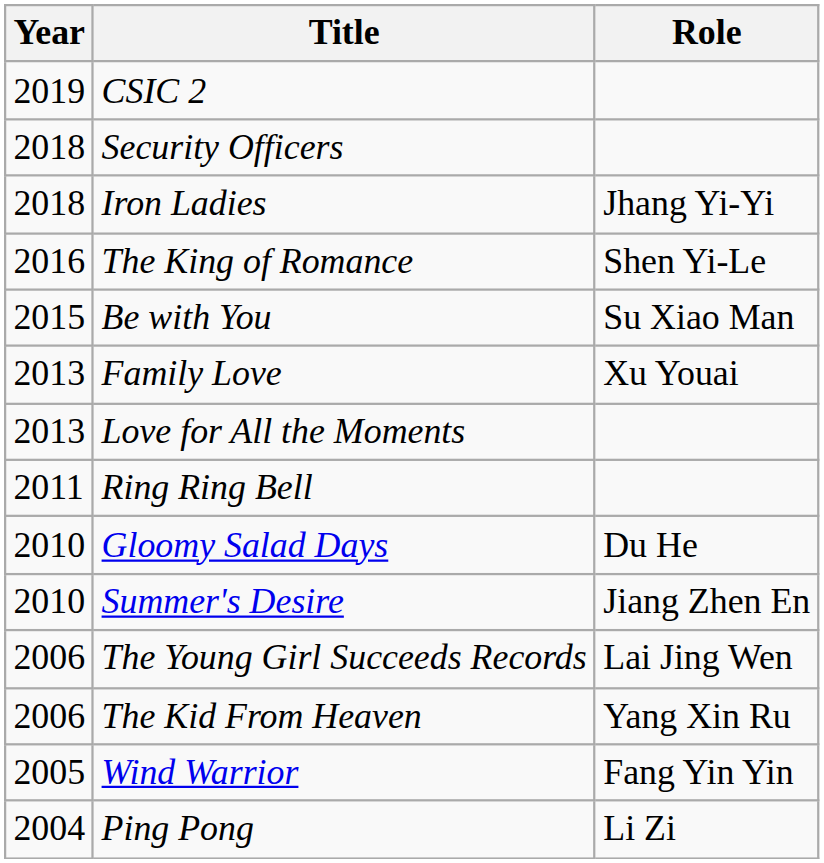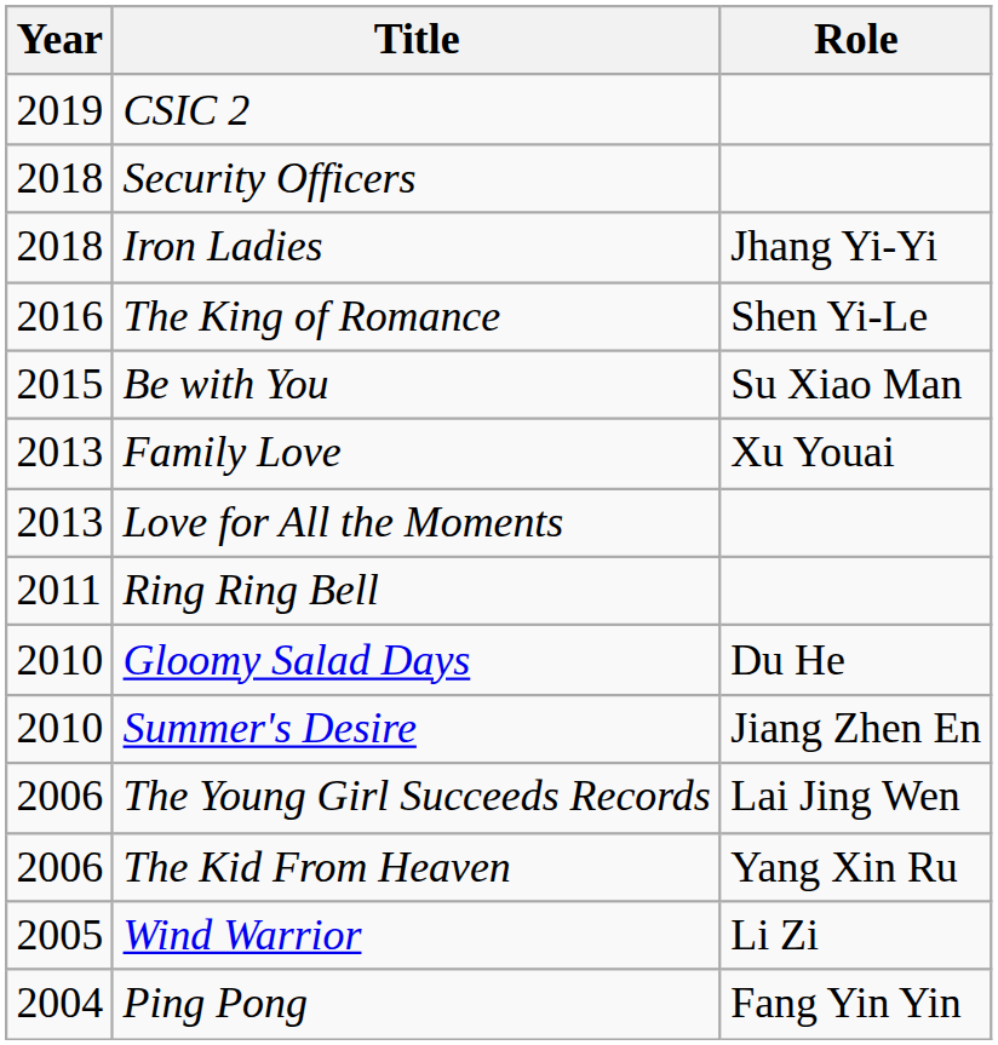 <table class="wikitable sortable">
 <tr>
 <th>Year</th>
 <th>Title</th>
 <th>Role</th>
 </tr>
 <tr>
 <td>2019</td>
 <td><em>CSIC 2</em></td>
 <td></td>
 </tr>
 <tr>
 <td>2018</td>
 <td><em>Security Officers </em></td>
 <td></td>
 </tr>
 <tr>
 <td>2018</td>
 <td><em>Iron Ladies</em></td>
 <td>Jhang Yi-Yi</td>
 </tr>
 <tr>
 <td>2016</td>
 <td><em>The King of Romance</em></td>
 <td>Shen Yi-Le</td>
 </tr>
 <tr>
 <td>2015</td>
 <td><em>Be with You</em></td>
 <td>Su Xiao Man</td>
 </tr>
 <tr>
 <td>2013</td>
 <td><em>Family Love</em></td>
 <td>Xu Youai</td>
 </tr>
 <tr>
 <td>2013</td>
 <td><em>Love for All the Moments</em></td>
 <td></td>
 </tr>
 <tr>
 <td>2011</td>
 <td><em>Ring Ring Bell</em></td>
 <td></td>
 </tr>
 <tr>
 <td>2010</td>
 <td><em><a href='#'>Gloomy Salad Days</a></em></td>
 <td>Du He</td>
 </tr>
 <tr>
 <td>2010</td>
 <td><em><a href='#'>Summer's Desire</a></em></td>
 <td>Jiang Zhen En</td>
 </tr>
 <tr>
 <td>2006</td>
 <td><em>The Young Girl Succeeds Records</em></td>
 <td>Lai Jing Wen</td>
 </tr>
 <tr>
 <td>2006</td>
 <td><em>The Kid From Heaven</em></td>
 <td>Yang Xin Ru</td>
 </tr>
 <tr>
 <td>2005</td>
 <td><em><a href='#'>Wind Warrior</a></em></td>
-<td>Fang Yin Yin</td>
+<td>Li Zi</td>
 </tr>
 <tr>
 <td>2004</td>
 <td><em>Ping Pong</em></td>
-<td>Li Zi</td>
+<td>Fang Yin Yin</td>
 </tr>
 </table>
